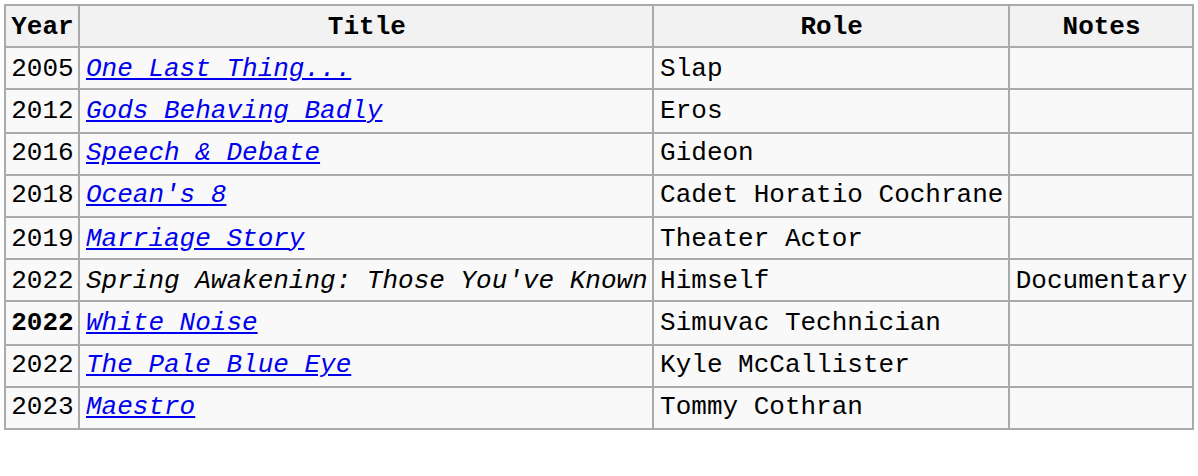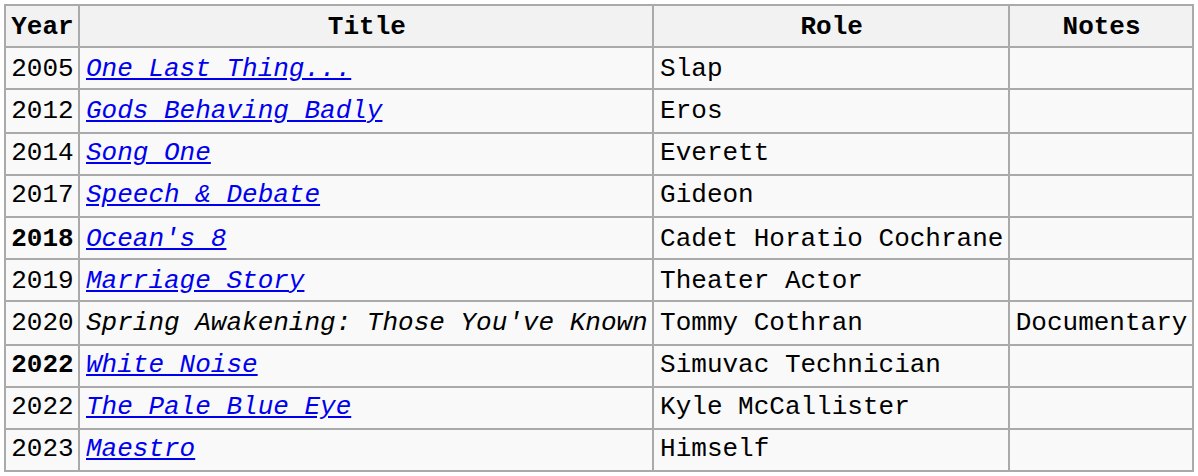 <table class="wikitable">
 <tr>
 <th>Year</th>
 <th>Title</th>
 <th>Role</th>
 <th>Notes</th>
 </tr>
 <tr>
 <td>2005</td>
 <td><em><a href='#'>One Last Thing...</a></em></td>
 <td>Slap</td>
 <td></td>
 </tr>
 <tr>
 <td>2012</td>
 <td><a href='#'><em>Gods Behaving Badly</em></a></td>
 <td>Eros</td>
 <td></td>
 </tr>
 <tr>
-<td>2016</td>
+<td>2014</td>
+<td><em><a href='#'>Song One</a></em></td>
+<td>Everett</td>
+<td></td>
+</tr>
+<tr>
+<td>2017</td>
 <td><em><a href='#'>Speech & Debate</a></em></td>
 <td>Gideon</td>
 <td></td>
 </tr>
 <tr>
-<td>2018</td>
+<td><strong>2018</strong></td>
 <td><em><a href='#'>Ocean's 8</a></em></td>
 <td>Cadet Horatio Cochrane</td>
 <td></td>
 </tr>
 <tr>
 <td>2019</td>
 <td><em><a href='#'>Marriage Story</a></em></td>
 <td>Theater Actor</td>
 <td></td>
 </tr>
 <tr>
-<td>2022</td>
+<td>2020</td>
 <td><em>Spring Awakening: Those You've Known</em></td>
-<td>Himself</td>
+<td>Tommy Cothran</td>
 <td>Documentary</td>
 </tr>
 <tr>
 <td><strong>2022</strong></td>
 <td><em><a href='#'>White Noise</a></em></td>
 <td>Simuvac Technician</td>
 <td></td>
 </tr>
 <tr>
 <td>2022</td>
 <td><em><a href='#'>The Pale Blue Eye</a></em></td>
 <td>Kyle McCallister</td>
 <td></td>
 </tr>
 <tr>
 <td>2023</td>
 <td><em><a href='#'>Maestro</a></em></td>
-<td>Tommy Cothran</td>
+<td>Himself</td>
 <td></td>
 </tr>
 </table>
